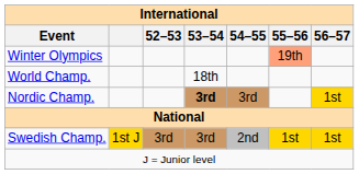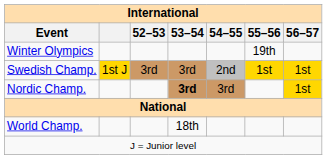 <table class="wikitable" style="text-align:center">
 <tr>
 <th style="background-color: #ffdead; " colspan=7 align=center>International</th>
 </tr>
 <tr>
 <th>Event</th>
 <th></th>
 <th>52–53</th>
 <th>53–54</th>
 <th>54–55</th>
 <th>55–56</th>
 <th>56–57</th>
 </tr>
 <tr>
 <td align=left><a href='#'>Winter Olympics</a></td>
 <td></td>
 <td></td>
 <td></td>
 <td></td>
-<td style="background: lightsalmon;">19th</td>
+<td>19th</td>
 <td></td>
 </tr>
 <tr>
-<td align=left><a href='#'>World Champ.</a></td>
-<td></td>
-<td></td>
-<td>18th</td>
-<td></td>
-<td></td>
-<td></td>
+<td align=left><a href='#'>Swedish Champ.</a></td>
+<td bgcolor=gold>1st J</td>
+<td bgcolor=cc9966>3rd</td>
+<td bgcolor=cc9966>3rd</td>
+<td bgcolor=silver>2nd</td>
+<td bgcolor=gold>1st</td>
+<td bgcolor=gold>1st</td>
 </tr>
 <tr>
 <td align=left><a href='#'>Nordic Champ.</a></td>
 <td></td>
 <td></td>
 <td bgcolor=cc9966><strong>3rd</strong></td>
 <td bgcolor=cc9966>3rd</td>
 <td></td>
 <td bgcolor=gold>1st</td>
 </tr>
 <tr>
 <th style="background-color: #ffdead; " colspan=7 align=center>National</th>
 </tr>
 <tr>
-<td align=left><a href='#'>Swedish Champ.</a></td>
-<td bgcolor=gold>1st J</td>
-<td bgcolor=cc9966>3rd</td>
-<td bgcolor=cc9966>3rd</td>
-<td bgcolor=silver>2nd</td>
-<td bgcolor=gold>1st</td>
-<td bgcolor=gold>1st</td>
+<td align=left><a href='#'>World Champ.</a></td>
+<td></td>
+<td></td>
+<td>18th</td>
+<td></td>
+<td></td>
+<td></td>
 </tr>
 <tr>
 <td colspan=7 align=center><small> J = Junior level </small></td>
 </tr>
 </table>
